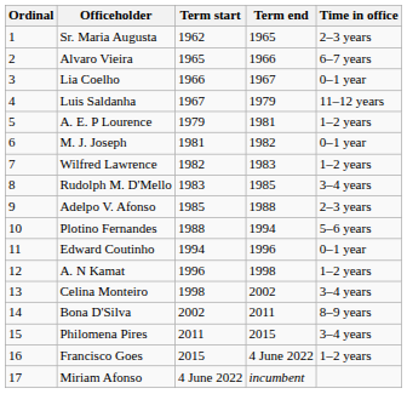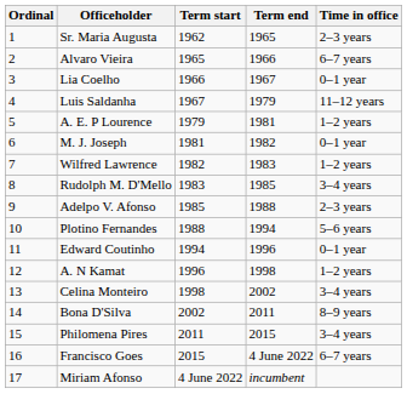 <table class="wikitable sortable">
 <tr>
 <th>Ordinal</th>
 <th>Officeholder</th>
 <th>Term start</th>
 <th>Term end</th>
 <th>Time in office</th>
 </tr>
 <tr>
 <td>1</td>
 <td>Sr. Maria Augusta</td>
 <td>1962</td>
 <td>1965</td>
 <td>2–3 years</td>
 </tr>
 <tr>
 <td>2</td>
 <td>Alvaro Vieira</td>
 <td>1965</td>
 <td>1966</td>
 <td>6–7 years</td>
 </tr>
 <tr>
 <td>3</td>
 <td>Lia Coelho</td>
 <td>1966</td>
 <td>1967</td>
 <td>0–1 year</td>
 </tr>
 <tr>
 <td>4</td>
 <td>Luis Saldanha</td>
 <td>1967</td>
 <td>1979</td>
 <td>11–12 years</td>
 </tr>
 <tr>
 <td>5</td>
 <td>A. E. P Lourence</td>
 <td>1979</td>
 <td>1981</td>
 <td>1–2 years</td>
 </tr>
 <tr>
 <td>6</td>
 <td>M. J. Joseph</td>
 <td>1981</td>
 <td>1982</td>
 <td>0–1 year</td>
 </tr>
 <tr>
 <td>7</td>
 <td>Wilfred Lawrence</td>
 <td>1982</td>
 <td>1983</td>
 <td>1–2 years</td>
 </tr>
 <tr>
 <td>8</td>
 <td>Rudolph M. D'Mello</td>
 <td>1983</td>
 <td>1985</td>
 <td>3–4 years</td>
 </tr>
 <tr>
 <td>9</td>
 <td>Adelpo V. Afonso</td>
 <td>1985</td>
 <td>1988</td>
 <td>2–3 years</td>
 </tr>
 <tr>
 <td>10</td>
 <td>Plotino Fernandes</td>
 <td>1988</td>
 <td>1994</td>
 <td>5–6 years</td>
 </tr>
 <tr>
 <td>11</td>
 <td>Edward Coutinho</td>
 <td>1994</td>
 <td>1996</td>
 <td>0–1 year</td>
 </tr>
 <tr>
 <td>12</td>
 <td>A. N Kamat</td>
 <td>1996</td>
 <td>1998</td>
 <td>1–2 years</td>
 </tr>
 <tr>
 <td>13</td>
 <td>Celina Monteiro</td>
 <td>1998</td>
 <td>2002</td>
 <td>3–4 years</td>
 </tr>
 <tr>
 <td>14</td>
 <td>Bona D'Silva</td>
 <td>2002</td>
 <td>2011</td>
 <td>8–9 years</td>
 </tr>
 <tr>
 <td>15</td>
 <td>Philomena Pires</td>
 <td>2011</td>
 <td>2015</td>
 <td>3–4 years</td>
 </tr>
 <tr>
 <td>16</td>
 <td>Francisco Goes</td>
 <td>2015</td>
 <td>4 June 2022</td>
-<td>1–2 years</td>
+<td>6–7 years</td>
 </tr>
 <tr>
 <td>17</td>
 <td>Miriam Afonso</td>
 <td>4 June 2022</td>
 <td><em>incumbent</em></td>
 <td></td>
 </tr>
 </table>
